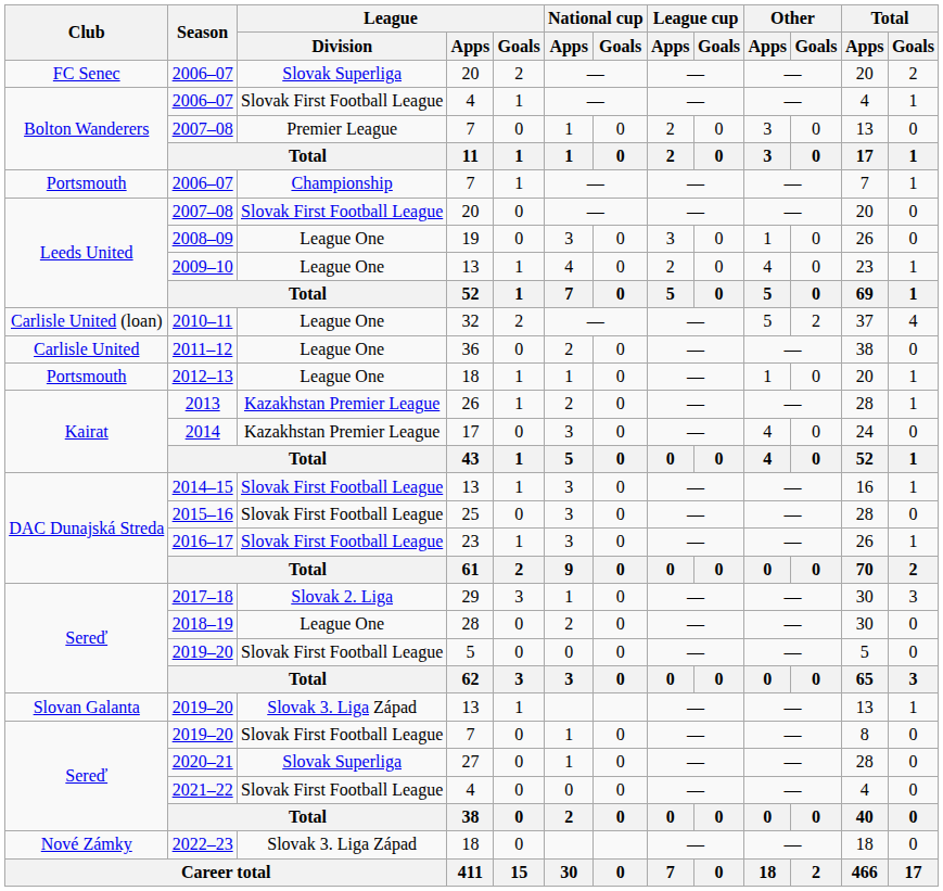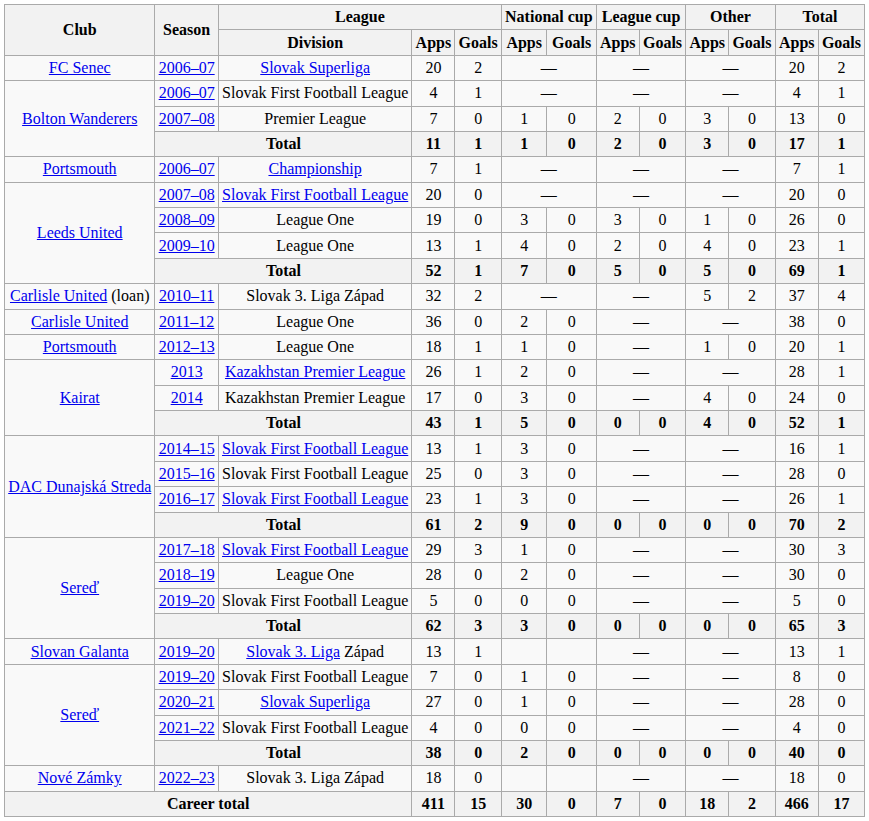 <table class="wikitable" style="text-align:center">
 <tr>
 <th rowspan="2">Club</th>
 <th rowspan="2">Season</th>
 <th colspan="3">League</th>
 <th colspan="2">National cup</th>
 <th colspan="2">League cup</th>
 <th colspan="2">Other</th>
 <th colspan="2">Total</th>
 </tr>
 <tr>
 <th>Division</th>
 <th>Apps</th>
 <th>Goals</th>
 <th>Apps</th>
 <th>Goals</th>
 <th>Apps</th>
 <th>Goals</th>
 <th>Apps</th>
 <th>Goals</th>
 <th>Apps</th>
 <th>Goals</th>
 </tr>
 <tr>
 <td><a href='#'>FC Senec</a></td>
 <td><a href='#'>2006–07</a></td>
 <td><a href='#'>Slovak Superliga</a></td>
 <td>20</td>
 <td>2</td>
 <td colspan="2">—</td>
 <td colspan="2">—</td>
 <td colspan="2">—</td>
 <td>20</td>
 <td>2</td>
 </tr>
 <tr>
 <td rowspan=3><a href='#'>Bolton Wanderers</a></td>
 <td><a href='#'>2006–07</a></td>
 <td>Slovak First Football League</td>
 <td>4</td>
 <td>1</td>
 <td colspan="2">—</td>
 <td colspan="2">—</td>
 <td colspan="2">—</td>
 <td>4</td>
 <td>1</td>
 </tr>
 <tr>
 <td><a href='#'>2007–08</a></td>
 <td>Premier League</td>
 <td>7</td>
 <td>0</td>
 <td>1</td>
 <td>0</td>
 <td>2</td>
 <td>0</td>
 <td>3</td>
 <td>0</td>
 <td>13</td>
 <td>0</td>
 </tr>
 <tr>
 <th colspan=2>Total</th>
 <th>11</th>
 <th>1</th>
 <th>1</th>
 <th>0</th>
 <th>2</th>
 <th>0</th>
 <th>3</th>
 <th>0</th>
 <th>17</th>
 <th>1</th>
 </tr>
 <tr>
 <td><a href='#'>Portsmouth</a></td>
 <td><a href='#'>2006–07</a></td>
 <td><a href='#'>Championship</a></td>
 <td>7</td>
 <td>1</td>
 <td colspan=2>—</td>
 <td colspan=2>—</td>
 <td colspan=2>—</td>
 <td>7</td>
 <td>1</td>
 </tr>
 <tr>
 <td rowspan=4><a href='#'>Leeds United</a></td>
 <td><a href='#'>2007–08</a></td>
 <td><a href='#'>Slovak First Football League</a></td>
 <td>20</td>
 <td>0</td>
 <td colspan=2>—</td>
 <td colspan=2>—</td>
 <td colspan=2>—</td>
 <td>20</td>
 <td>0</td>
 </tr>
 <tr>
 <td><a href='#'>2008–09</a></td>
 <td>League One</td>
 <td>19</td>
 <td>0</td>
 <td>3</td>
 <td>0</td>
 <td>3</td>
 <td>0</td>
 <td>1</td>
 <td>0</td>
 <td>26</td>
 <td>0</td>
 </tr>
 <tr>
 <td><a href='#'>2009–10</a></td>
 <td>League One</td>
 <td>13</td>
 <td>1</td>
 <td>4</td>
 <td>0</td>
 <td>2</td>
 <td>0</td>
 <td>4</td>
 <td>0</td>
 <td>23</td>
 <td>1</td>
 </tr>
 <tr>
 <th colspan=2>Total</th>
 <th>52</th>
 <th>1</th>
 <th>7</th>
 <th>0</th>
 <th>5</th>
 <th>0</th>
 <th>5</th>
 <th>0</th>
 <th>69</th>
 <th>1</th>
 </tr>
 <tr>
 <td><a href='#'>Carlisle United</a> (loan)</td>
 <td><a href='#'>2010–11</a></td>
-<td>League One</td>
+<td>Slovak 3. Liga Západ</td>
 <td>32</td>
 <td>2</td>
 <td colspan=2>—</td>
 <td colspan=2>—</td>
 <td>5</td>
 <td>2</td>
 <td>37</td>
 <td>4</td>
 </tr>
 <tr>
 <td><a href='#'>Carlisle United</a></td>
 <td><a href='#'>2011–12</a></td>
 <td>League One</td>
 <td>36</td>
 <td>0</td>
 <td>2</td>
 <td>0</td>
 <td colspan=2>—</td>
 <td colspan=2>—</td>
 <td>38</td>
 <td>0</td>
 </tr>
 <tr>
 <td><a href='#'>Portsmouth</a></td>
 <td><a href='#'>2012–13</a></td>
 <td>League One</td>
 <td>18</td>
 <td>1</td>
 <td>1</td>
 <td>0</td>
 <td colspan=2>—</td>
 <td>1</td>
 <td>0</td>
 <td>20</td>
 <td>1</td>
 </tr>
 <tr>
 <td rowspan=3><a href='#'>Kairat</a></td>
 <td><a href='#'>2013</a></td>
 <td><a href='#'>Kazakhstan Premier League</a></td>
 <td>26</td>
 <td>1</td>
 <td>2</td>
 <td>0</td>
 <td colspan=2>—</td>
 <td colspan=2>—</td>
 <td>28</td>
 <td>1</td>
 </tr>
 <tr>
 <td><a href='#'>2014</a></td>
 <td>Kazakhstan Premier League</td>
 <td>17</td>
 <td>0</td>
 <td>3</td>
 <td>0</td>
 <td colspan=2>—</td>
 <td>4</td>
 <td>0</td>
 <td>24</td>
 <td>0</td>
 </tr>
 <tr>
 <th colspan=2>Total</th>
 <th>43</th>
 <th>1</th>
 <th>5</th>
 <th>0</th>
 <th>0</th>
 <th>0</th>
 <th>4</th>
 <th>0</th>
 <th>52</th>
 <th>1</th>
 </tr>
 <tr>
 <td rowspan=4><a href='#'>DAC Dunajská Streda</a></td>
 <td><a href='#'>2014–15</a></td>
 <td><a href='#'>Slovak First Football League</a></td>
 <td>13</td>
 <td>1</td>
 <td>3</td>
 <td>0</td>
 <td colspan=2>—</td>
 <td colspan=2>—</td>
 <td>16</td>
 <td>1</td>
 </tr>
 <tr>
 <td><a href='#'>2015–16</a></td>
 <td>Slovak First Football League</td>
 <td>25</td>
 <td>0</td>
 <td>3</td>
 <td>0</td>
 <td colspan=2>—</td>
 <td colspan=2>—</td>
 <td>28</td>
 <td>0</td>
 </tr>
 <tr>
 <td><a href='#'>2016–17</a></td>
 <td><a href='#'>Slovak First Football League</a></td>
 <td>23</td>
 <td>1</td>
 <td>3</td>
 <td>0</td>
 <td colspan=2>—</td>
 <td colspan=2>—</td>
 <td>26</td>
 <td>1</td>
 </tr>
 <tr>
 <th colspan=2>Total</th>
 <th>61</th>
 <th>2</th>
 <th>9</th>
 <th>0</th>
 <th>0</th>
 <th>0</th>
 <th>0</th>
 <th>0</th>
 <th>70</th>
 <th>2</th>
 </tr>
 <tr>
 <td rowspan=4><a href='#'>Sereď</a></td>
 <td><a href='#'>2017–18</a></td>
-<td><a href='#'>Slovak 2. Liga</a></td>
+<td><a href='#'>Slovak First Football League</a></td>
 <td>29</td>
 <td>3</td>
 <td>1</td>
 <td>0</td>
 <td colspan=2>—</td>
 <td colspan=2>—</td>
 <td>30</td>
 <td>3</td>
 </tr>
 <tr>
 <td><a href='#'>2018–19</a></td>
 <td>League One</td>
 <td>28</td>
 <td>0</td>
 <td>2</td>
 <td>0</td>
 <td colspan=2>—</td>
 <td colspan=2>—</td>
 <td>30</td>
 <td>0</td>
 </tr>
 <tr>
 <td><a href='#'>2019–20</a></td>
 <td>Slovak First Football League</td>
 <td>5</td>
 <td>0</td>
 <td>0</td>
 <td>0</td>
 <td colspan=2>—</td>
 <td colspan=2>—</td>
 <td>5</td>
 <td>0</td>
 </tr>
 <tr>
 <th colspan=2>Total</th>
 <th>62</th>
 <th>3</th>
 <th>3</th>
 <th>0</th>
 <th>0</th>
 <th>0</th>
 <th>0</th>
 <th>0</th>
 <th>65</th>
 <th>3</th>
 </tr>
 <tr>
 <td><a href='#'>Slovan Galanta</a></td>
 <td><a href='#'>2019–20</a></td>
 <td><a href='#'>Slovak 3. Liga</a> Západ</td>
 <td>13</td>
 <td>1</td>
 <td></td>
 <td></td>
 <td colspan=2>—</td>
 <td colspan=2>—</td>
 <td>13</td>
 <td>1</td>
 </tr>
 <tr>
 <td rowspan=4><a href='#'>Sereď</a></td>
 <td><a href='#'>2019–20</a></td>
 <td>Slovak First Football League</td>
 <td>7</td>
 <td>0</td>
 <td>1</td>
 <td>0</td>
 <td colspan=2>—</td>
 <td colspan=2>—</td>
 <td>8</td>
 <td>0</td>
 </tr>
 <tr>
 <td><a href='#'>2020–21</a></td>
 <td><a href='#'>Slovak Superliga</a></td>
 <td>27</td>
 <td>0</td>
 <td>1</td>
 <td>0</td>
 <td colspan=2>—</td>
 <td colspan=2>—</td>
 <td>28</td>
 <td>0</td>
 </tr>
 <tr>
 <td><a href='#'>2021–22</a></td>
 <td>Slovak First Football League</td>
 <td>4</td>
 <td>0</td>
 <td>0</td>
 <td>0</td>
 <td colspan=2>—</td>
 <td colspan=2>—</td>
 <td>4</td>
 <td>0</td>
 </tr>
 <tr>
 <th colspan=2>Total</th>
 <th>38</th>
 <th>0</th>
 <th>2</th>
 <th>0</th>
 <th>0</th>
 <th>0</th>
 <th>0</th>
 <th>0</th>
 <th>40</th>
 <th>0</th>
 </tr>
 <tr>
 <td><a href='#'>Nové Zámky</a></td>
 <td><a href='#'>2022–23</a></td>
 <td>Slovak 3. Liga Západ</td>
 <td>18</td>
 <td>0</td>
 <td></td>
 <td></td>
 <td colspan=2>—</td>
 <td colspan=2>—</td>
 <td>18</td>
 <td>0</td>
 </tr>
 <tr>
 <th colspan="3">Career total</th>
 <th>411</th>
 <th>15</th>
 <th>30</th>
 <th>0</th>
 <th>7</th>
 <th>0</th>
 <th>18</th>
 <th>2</th>
 <th>466</th>
 <th>17</th>
 </tr>
 </table>
